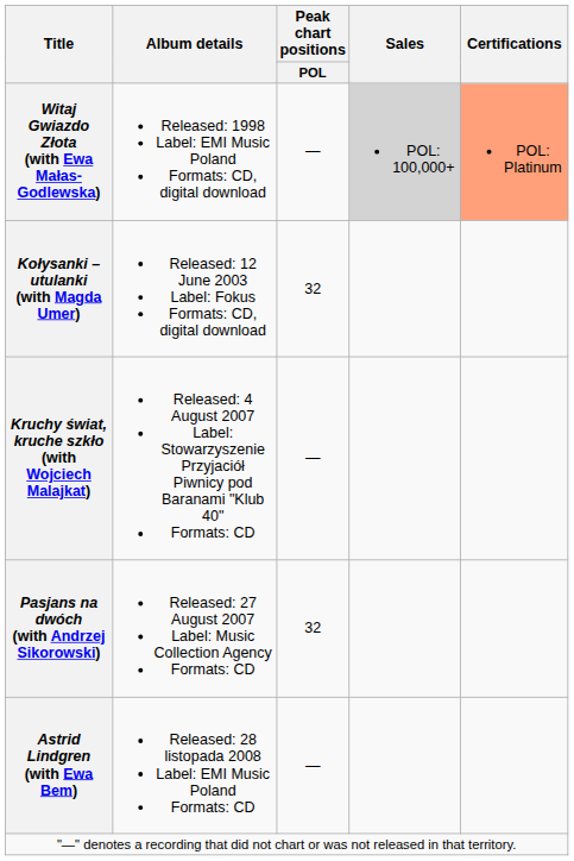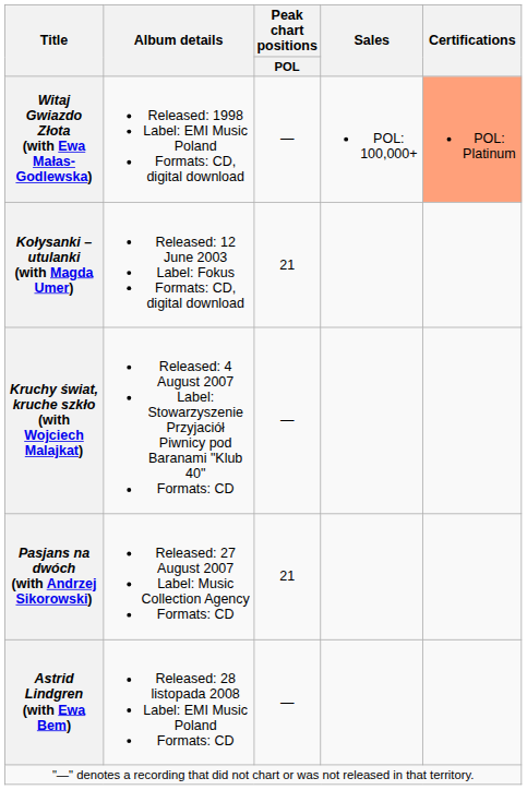 <table class="wikitable plainrowheaders" style="text-align:center;">
 <tr>
 <th scope="col" rowspan="2">Title</th>
 <th scope="col" rowspan="2">Album details</th>
 <th scope="col" colspan="1">Peak chart positions</th>
 <th scope="col" rowspan="2">Sales</th>
 <th scope="col" rowspan="2">Certifications</th>
 </tr>
 <tr>
 <th scope="col" style="width:3em;font-size:90%;">POL<br></th>
 </tr>
 <tr>
 <th scope="row"><em>Witaj Gwiazdo Złota</em><br>(with <a href='#'>Ewa Małas-Godlewska</a>)</th>
 <td><br><ul><li>Released: 1998</li><li>Label: EMI Music Poland</li><li>Formats: CD, digital download</li></ul></td>
 <td>—</td>
-<td style="background: lightgrey;"><br><ul><li>POL: 100,000+</li></ul></td>
+<td><br><ul><li>POL: 100,000+</li></ul></td>
 <td style="background: lightsalmon;"><br><ul><li>POL: Platinum</li></ul></td>
 </tr>
 <tr>
 <th scope="row"><em>Kołysanki – utulanki</em><br>(with <a href='#'>Magda Umer</a>)</th>
 <td><br><ul><li>Released: 12 June 2003</li><li>Label: Fokus</li><li>Formats: CD, digital download</li></ul></td>
-<td>32</td>
+<td>21</td>
 <td></td>
 <td></td>
 </tr>
 <tr>
 <th scope="row"><em>Kruchy świat, kruche szkło</em><br>(with <a href='#'>Wojciech Malajkat</a>)</th>
 <td><br><ul><li>Released: 4 August 2007</li><li>Label: Stowarzyszenie Przyjaciół<br>Piwnicy pod Baranami "Klub 40"</li><li>Formats: CD</li></ul></td>
 <td>—</td>
 <td></td>
 <td></td>
 </tr>
 <tr>
 <th scope="row"><em>Pasjans na dwóch</em><br>(with <a href='#'>Andrzej Sikorowski</a>)</th>
 <td><br><ul><li>Released: 27 August 2007</li><li>Label: Music Collection Agency</li><li>Formats: CD</li></ul></td>
-<td>32</td>
+<td>21</td>
 <td></td>
 <td></td>
 </tr>
 <tr>
 <th scope="row"><em>Astrid Lindgren</em><br>(with <a href='#'>Ewa Bem</a>)</th>
 <td><br><ul><li>Released: 28 listopada 2008</li><li>Label: EMI Music Poland</li><li>Formats: CD</li></ul></td>
 <td>—</td>
 <td></td>
 <td></td>
 </tr>
 <tr>
 <td colspan="20" style="font-size:90%">"—" denotes a recording that did not chart or was not released in that territory.</td>
 </tr>
 </table>
